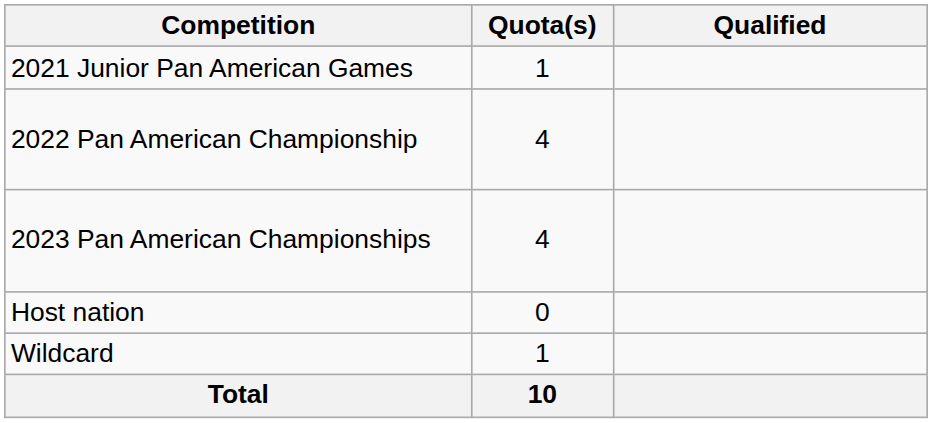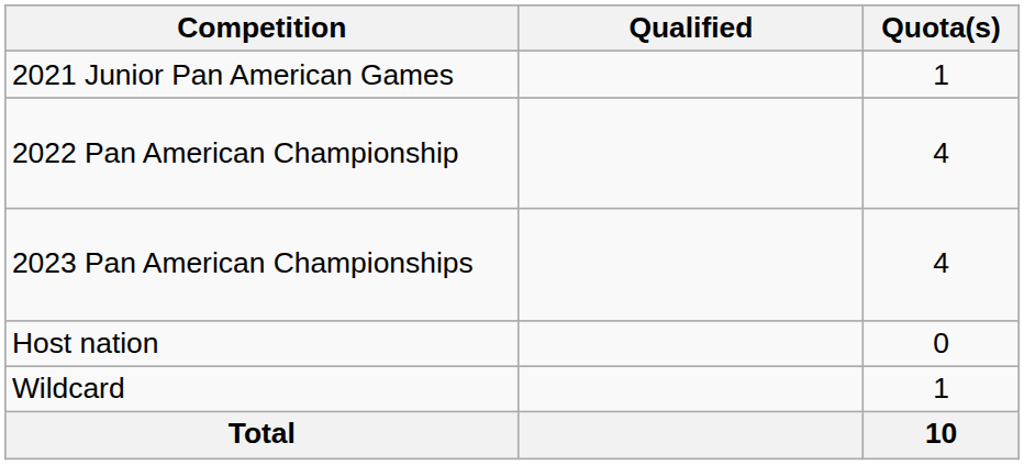 <table class = "wikitable" width=560>
 <tr>
 <th width=300>Competition</th>
+<th width=200>Qualified</th>
 <th width=80>Quota(s)</th>
-<th width=200>Qualified</th>
 </tr>
 <tr>
 <td>2021 Junior Pan American Games</td>
+<td></td>
 <td align="center">1</td>
-<td></td>
 </tr>
 <tr>
 <td>2022 Pan American Championship</td>
+<td><br><br><br></td>
 <td align="center">4</td>
-<td><br><br><br></td>
 </tr>
 <tr>
 <td>2023 Pan American Championships</td>
+<td><br><br><br></td>
 <td align="center">4</td>
-<td><br><br><br></td>
 </tr>
 <tr>
 <td>Host nation</td>
+<td></td>
 <td align="center">0</td>
-<td></td>
 </tr>
 <tr>
 <td>Wildcard</td>
+<td></td>
 <td align="center">1</td>
-<td></td>
 </tr>
 <tr>
 <th>Total</th>
+<th></th>
 <th>10</th>
-<th></th>
 </tr>
 </table>
